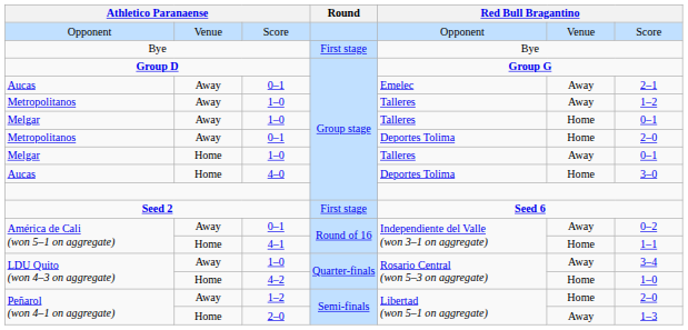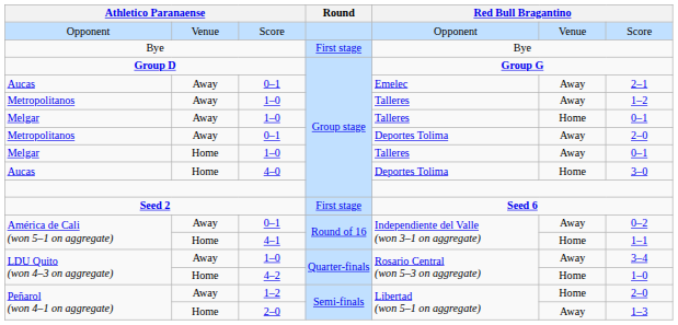 <table class="wikitable" style="text-align: center;">
 <tr>
 <th colspan=3> <a href='#'>Athletico Paranaense</a></th>
 <th>Round</th>
 <th colspan=3> <a href='#'>Red Bull Bragantino</a></th>
 </tr>
 <tr bgcolor=#c1e0ff>
 <td width=25%>Opponent</td>
 <td width=10%>Venue</td>
 <td width=10%>Score</td>
 <td width=10%></td>
 <td width=25%>Opponent</td>
 <td width=10%>Venue</td>
 <td width=10%>Score</td>
 </tr>
 <tr>
 <td colspan=3>Bye</td>
 <td bgcolor=#c1e0ff><a href='#'>First stage</a></td>
 <td colspan=3>Bye</td>
 </tr>
 <tr>
 <td colspan=3><strong><a href='#'>Group D</a></strong></td>
 <td rowspan=8 bgcolor=#c1e0ff><a href='#'>Group stage</a></td>
 <td colspan=3><strong><a href='#'>Group G</a></strong></td>
 </tr>
 <tr>
 <td align=left> <a href='#'>Aucas</a></td>
 <td>Away</td>
 <td><a href='#'>0–1</a></td>
 <td align=left> <a href='#'>Emelec</a></td>
 <td>Away</td>
 <td><a href='#'>2–1</a></td>
 </tr>
 <tr>
 <td align=left> <a href='#'>Metropolitanos</a></td>
 <td>Away</td>
 <td><a href='#'>1–0</a></td>
 <td align=left> <a href='#'>Talleres</a></td>
 <td>Away</td>
 <td><a href='#'>1–2</a></td>
 </tr>
 <tr>
 <td align=left> <a href='#'>Melgar</a></td>
 <td>Away</td>
 <td><a href='#'>1–0</a></td>
 <td align=left> <a href='#'>Talleres</a></td>
 <td>Home</td>
 <td><a href='#'>0–1</a></td>
 </tr>
 <tr>
 <td align=left> <a href='#'>Metropolitanos</a></td>
 <td>Away</td>
 <td><a href='#'>0–1</a></td>
 <td align=left> <a href='#'>Deportes Tolima</a></td>
-<td>Home</td>
+<td>Away</td>
 <td><a href='#'>2–0</a></td>
 </tr>
 <tr>
 <td align=left> <a href='#'>Melgar</a></td>
 <td>Home</td>
 <td><a href='#'>1–0</a></td>
 <td align=left> <a href='#'>Talleres</a></td>
 <td>Away</td>
 <td><a href='#'>0–1</a></td>
 </tr>
 <tr>
 <td align=left> <a href='#'>Aucas</a></td>
 <td>Home</td>
 <td><a href='#'>4–0</a></td>
 <td align=left> <a href='#'>Deportes Tolima</a></td>
 <td>Home</td>
 <td><a href='#'>3–0</a></td>
 </tr>
 <tr>
 <td colspan=3 align=center valign=top><br></td>
 <td colspan=3 align=center valign=top><br></td>
 </tr>
 <tr>
 <td colspan=3><strong><a href='#'>Seed 2</a></strong></td>
 <td bgcolor=#c1e0ff><a href='#'>First stage</a></td>
 <td colspan=3><strong><a href='#'>Seed 6</a></strong></td>
 </tr>
 <tr>
 <td rowspan=2 align=left> <a href='#'>América de Cali</a><br><em>(won 5–1 on aggregate)</em></td>
 <td>Away</td>
 <td><a href='#'>0–1</a></td>
 <td rowspan=2 bgcolor=#c1e0ff><a href='#'>Round of 16</a></td>
 <td rowspan=2 align=left> <a href='#'>Independiente del Valle</a><br><em>(won 3–1 on aggregate)</em></td>
 <td>Away</td>
 <td><a href='#'>0–2</a></td>
 </tr>
 <tr>
 <td>Home</td>
 <td><a href='#'>4–1</a></td>
 <td>Home</td>
 <td><a href='#'>1–1</a></td>
 </tr>
 <tr>
 <td rowspan=2 align=left> <a href='#'>LDU Quito</a><br><em>(won 4–3 on aggregate)</em></td>
 <td>Away</td>
 <td><a href='#'>1–0</a></td>
 <td rowspan=2 bgcolor=#c1e0ff><a href='#'>Quarter-finals</a></td>
 <td rowspan=2 align=left> <a href='#'>Rosario Central</a><br><em>(won 5–3 on aggregate)</em></td>
 <td>Away</td>
 <td><a href='#'>3–4</a></td>
 </tr>
 <tr>
 <td>Home</td>
 <td><a href='#'>4–2</a></td>
 <td>Home</td>
 <td><a href='#'>1–0</a></td>
 </tr>
 <tr>
 <td rowspan=2 align=left> <a href='#'>Peñarol</a><br><em>(won 4–1 on aggregate)</em></td>
 <td>Away</td>
 <td><a href='#'>1–2</a></td>
 <td rowspan=2 bgcolor=#c1e0ff><a href='#'>Semi-finals</a></td>
 <td rowspan=2 align=left> <a href='#'>Libertad</a><br><em>(won 5–1 on aggregate)</em></td>
 <td>Home</td>
 <td><a href='#'>2–0</a></td>
 </tr>
 <tr>
 <td>Home</td>
 <td><a href='#'>2–0</a></td>
 <td>Away</td>
 <td><a href='#'>1–3</a></td>
 </tr>
 </table>
